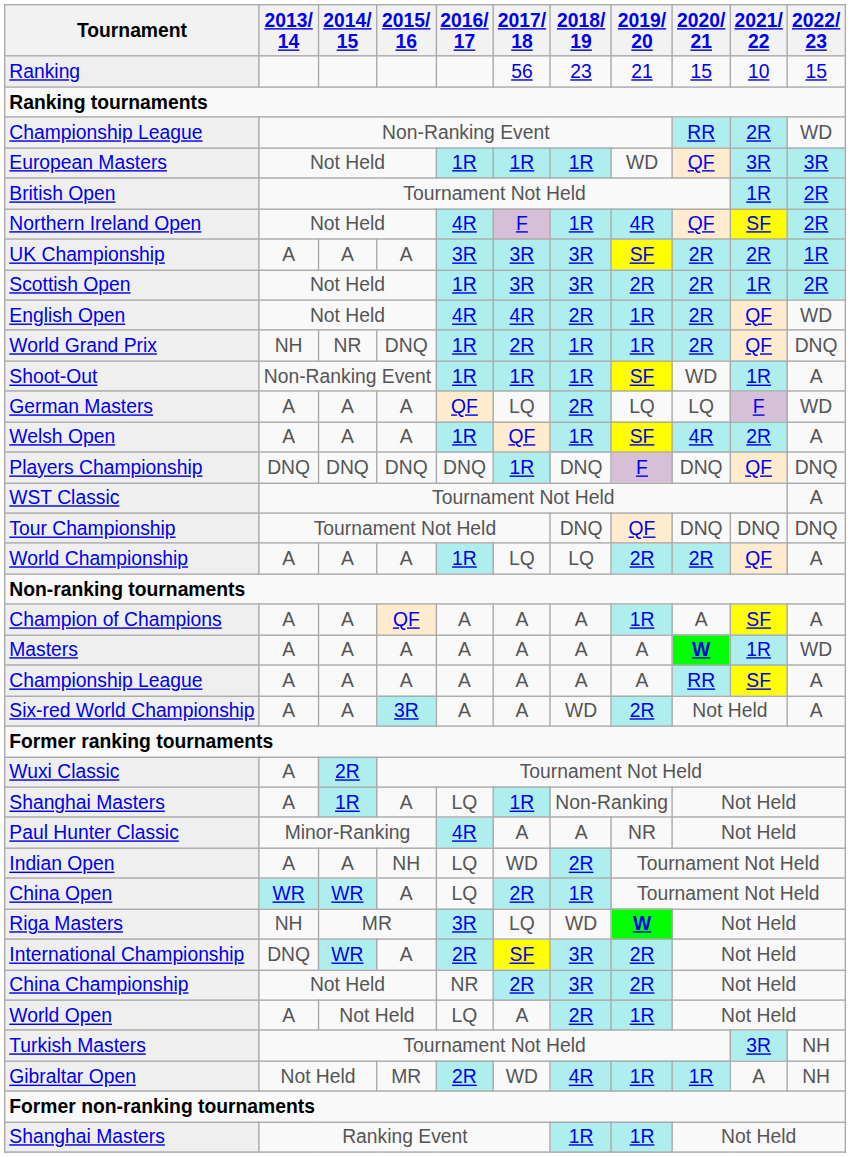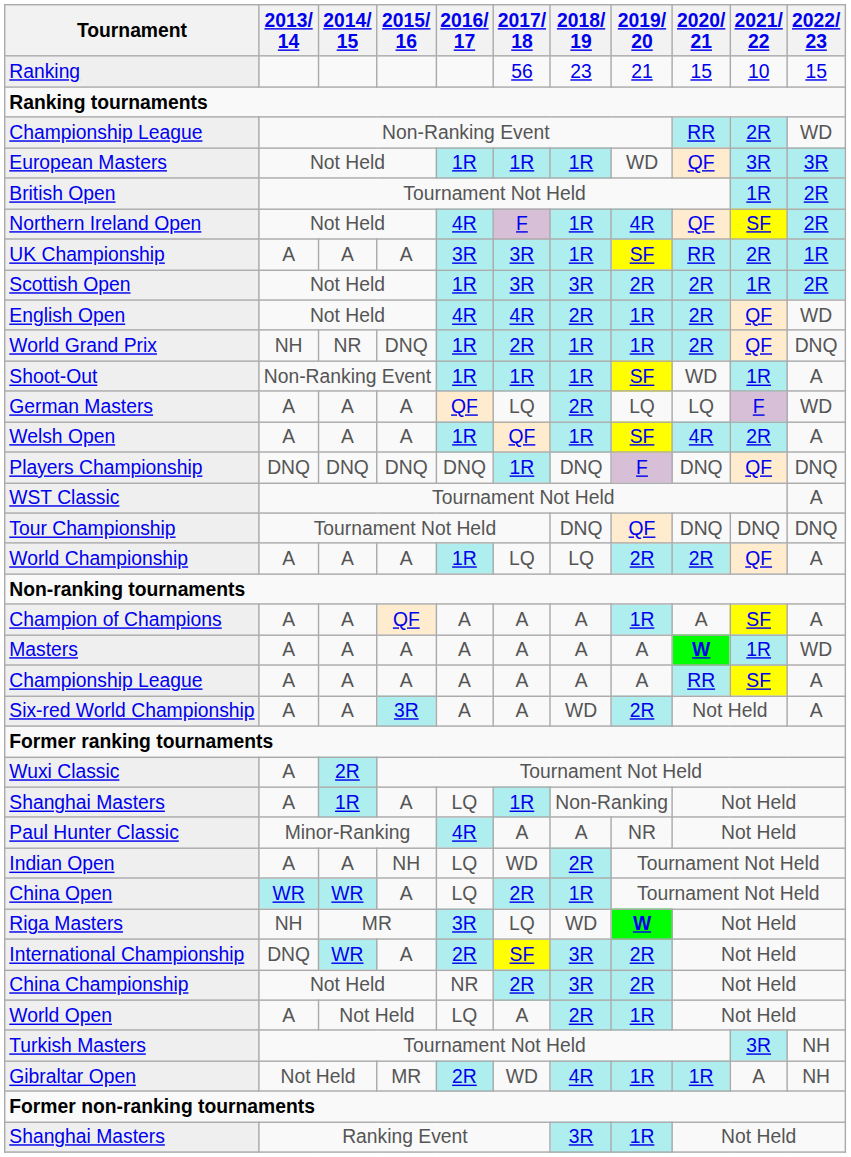 <table class="wikitable"  style="font-size:85%;">
 <tr>
 <th>Tournament</th>
 <th><a href='#'>2013/<br>14</a></th>
 <th><a href='#'>2014/<br>15</a></th>
 <th><a href='#'>2015/<br>16</a></th>
 <th><a href='#'>2016/<br>17</a></th>
 <th><a href='#'>2017/<br>18</a></th>
 <th><a href='#'>2018/<br>19</a></th>
 <th><a href='#'>2019/<br>20</a></th>
 <th><a href='#'>2020/<br>21</a></th>
 <th><a href='#'>2021/<br>22</a></th>
 <th><a href='#'>2022/<br>23</a></th>
 </tr>
 <tr>
 <td style="background:#EFEFEF;"><a href='#'>Ranking</a></td>
 <td align="center"></td>
 <td align="center"></td>
 <td align="center"></td>
 <td align="center"></td>
 <td align="center"><a href='#'>56</a></td>
 <td align="center"><a href='#'>23</a></td>
 <td align="center"><a href='#'>21</a></td>
 <td align="center"><a href='#'>15</a></td>
 <td align="center"><a href='#'>10</a></td>
 <td align="center"><a href='#'>15</a></td>
 </tr>
 <tr>
 <td colspan="20"><strong>Ranking tournaments</strong></td>
 </tr>
 <tr>
 <td style="background:#EFEFEF;"><a href='#'>Championship League</a></td>
 <td align="center" colspan="7" style="color:#555555;">Non-Ranking Event</td>
 <td align="center" style="background:#afeeee;"><a href='#'>RR</a></td>
 <td align="center" style="background:#afeeee;"><a href='#'>2R</a></td>
 <td align="center" style="color:#555555;">WD</td>
 </tr>
 <tr>
 <td style="background:#EFEFEF;"><a href='#'>European Masters</a></td>
 <td align="center" colspan="3" style="color:#555555;">Not Held</td>
 <td align="center" style="background:#afeeee;"><a href='#'>1R</a></td>
 <td align="center" style="background:#afeeee;"><a href='#'>1R</a></td>
 <td align="center" style="background:#afeeee;"><a href='#'>1R</a></td>
 <td align="center" style="color:#555555;">WD</td>
 <td align="center" style="background:#ffebcd;"><a href='#'>QF</a></td>
 <td align="center" style="background:#afeeee;"><a href='#'>3R</a></td>
 <td align="center" style="background:#afeeee;"><a href='#'>3R</a></td>
 </tr>
 <tr>
 <td style="background:#EFEFEF;"><a href='#'>British Open</a></td>
 <td align="center" colspan="8" style="color:#555555;">Tournament Not Held</td>
 <td align="center" style="background:#afeeee;"><a href='#'>1R</a></td>
 <td align="center" style="background:#afeeee;"><a href='#'>2R</a></td>
 </tr>
 <tr>
 <td style="background:#EFEFEF;"><a href='#'>Northern Ireland Open</a></td>
 <td align="center" colspan="3" style="color:#555555;">Not Held</td>
 <td align="center" style="background:#afeeee;"><a href='#'>4R</a></td>
 <td align="center" style="background:thistle;"><a href='#'>F</a></td>
 <td align="center" style="background:#afeeee;"><a href='#'>1R</a></td>
 <td align="center" style="background:#afeeee;"><a href='#'>4R</a></td>
 <td align="center" style="background:#ffebcd;"><a href='#'>QF</a></td>
 <td align="center" style="background:yellow;"><a href='#'>SF</a></td>
 <td align="center" style="background:#afeeee;"><a href='#'>2R</a></td>
 </tr>
 <tr>
 <td style="background:#EFEFEF;"><a href='#'>UK Championship</a></td>
 <td align="center" style="color:#555555;">A</td>
 <td align="center" style="color:#555555;">A</td>
 <td align="center" style="color:#555555;">A</td>
 <td align="center" style="background:#afeeee;"><a href='#'>3R</a></td>
 <td align="center" style="background:#afeeee;"><a href='#'>3R</a></td>
-<td align="center" style="background:#afeeee;"><a href='#'>3R</a></td>
+<td align="center" style="background:#afeeee;"><a href='#'>1R</a></td>
 <td align="center" style="background:yellow;"><a href='#'>SF</a></td>
-<td align="center" style="background:#afeeee;"><a href='#'>2R</a></td>
+<td align="center" style="background:#afeeee;"><a href='#'>RR</a></td>
 <td align="center" style="background:#afeeee;"><a href='#'>2R</a></td>
 <td align="center" style="background:#afeeee;"><a href='#'>1R</a></td>
 </tr>
 <tr>
 <td style="background:#EFEFEF;"><a href='#'>Scottish Open</a></td>
 <td align="center" colspan="3" style="color:#555555;">Not Held</td>
 <td align="center" style="background:#afeeee;"><a href='#'>1R</a></td>
 <td align="center" style="background:#afeeee;"><a href='#'>3R</a></td>
 <td align="center" style="background:#afeeee;"><a href='#'>3R</a></td>
 <td align="center" style="background:#afeeee;"><a href='#'>2R</a></td>
 <td align="center" style="background:#afeeee;"><a href='#'>2R</a></td>
 <td align="center" style="background:#afeeee;"><a href='#'>1R</a></td>
 <td align="center" style="background:#afeeee;"><a href='#'>2R</a></td>
 </tr>
 <tr>
 <td style="background:#EFEFEF;"><a href='#'>English Open</a></td>
 <td align="center" colspan="3" style="color:#555555;">Not Held</td>
 <td align="center" style="background:#afeeee;"><a href='#'>4R</a></td>
 <td align="center" style="background:#afeeee;"><a href='#'>4R</a></td>
 <td align="center" style="background:#afeeee;"><a href='#'>2R</a></td>
 <td align="center" style="background:#afeeee;"><a href='#'>1R</a></td>
 <td align="center" style="background:#afeeee;"><a href='#'>2R</a></td>
 <td align="center" style="background:#ffebcd;"><a href='#'>QF</a></td>
 <td align="center" style="color:#555555;">WD</td>
 </tr>
 <tr>
 <td style="background:#EFEFEF;"><a href='#'>World Grand Prix</a></td>
 <td align="center" style="color:#555555;">NH</td>
 <td align="center" style="color:#555555;">NR</td>
 <td align="center" style="color:#555555;">DNQ</td>
 <td align="center" style="background:#afeeee;"><a href='#'>1R</a></td>
 <td align="center" style="background:#afeeee;"><a href='#'>2R</a></td>
 <td align="center" style="background:#afeeee;"><a href='#'>1R</a></td>
 <td align="center" style="background:#afeeee;"><a href='#'>1R</a></td>
 <td align="center" style="background:#afeeee;"><a href='#'>2R</a></td>
 <td align="center" style="background:#ffebcd;"><a href='#'>QF</a></td>
 <td align="center" style="color:#555555;">DNQ</td>
 </tr>
 <tr>
 <td style="background:#EFEFEF;"><a href='#'>Shoot-Out</a></td>
 <td align="center" colspan="3" style="color:#555555;">Non-Ranking Event</td>
 <td align="center" style="background:#afeeee;"><a href='#'>1R</a></td>
 <td align="center" style="background:#afeeee;"><a href='#'>1R</a></td>
 <td align="center" style="background:#afeeee;"><a href='#'>1R</a></td>
 <td align="center" style="background:yellow;"><a href='#'>SF</a></td>
 <td align="center" style="color:#555555;">WD</td>
 <td align="center" style="background:#afeeee;"><a href='#'>1R</a></td>
 <td align="center" style="color:#555555;">A</td>
 </tr>
 <tr>
 <td style="background:#EFEFEF;"><a href='#'>German Masters</a></td>
 <td align="center" style="color:#555555;">A</td>
 <td align="center" style="color:#555555;">A</td>
 <td align="center" style="color:#555555;">A</td>
 <td align="center" style="background:#ffebcd;"><a href='#'>QF</a></td>
 <td align="center" style="color:#555555;">LQ</td>
 <td align="center" style="background:#afeeee;"><a href='#'>2R</a></td>
 <td align="center" style="color:#555555;">LQ</td>
 <td align="center" style="color:#555555;">LQ</td>
 <td align="center" style="background:thistle;"><a href='#'>F</a></td>
 <td align="center" style="color:#555555;">WD</td>
 </tr>
 <tr>
 <td style="background:#EFEFEF;"><a href='#'>Welsh Open</a></td>
 <td align="center" style="color:#555555;">A</td>
 <td align="center" style="color:#555555;">A</td>
 <td align="center" style="color:#555555;">A</td>
 <td align="center" style="background:#afeeee;"><a href='#'>1R</a></td>
 <td align="center" style="background:#ffebcd;"><a href='#'>QF</a></td>
 <td align="center" style="background:#afeeee;"><a href='#'>1R</a></td>
 <td align="center" style="background:yellow;"><a href='#'>SF</a></td>
 <td align="center" style="background:#afeeee;"><a href='#'>4R</a></td>
 <td align="center" style="background:#afeeee;"><a href='#'>2R</a></td>
 <td align="center" style="color:#555555;">A</td>
 </tr>
 <tr>
 <td style="background:#EFEFEF;"><a href='#'>Players Championship</a></td>
 <td align="center" style="color:#555555;">DNQ</td>
 <td align="center" style="color:#555555;">DNQ</td>
 <td align="center" style="color:#555555;">DNQ</td>
 <td align="center" style="color:#555555;">DNQ</td>
 <td align="center" style="background:#afeeee;"><a href='#'>1R</a></td>
 <td align="center" style="color:#555555;">DNQ</td>
 <td align="center" style="background:thistle;"><a href='#'>F</a></td>
 <td align="center" style="color:#555555;">DNQ</td>
 <td align="center" style="background:#ffebcd;"><a href='#'>QF</a></td>
 <td align="center" style="color:#555555;">DNQ</td>
 </tr>
 <tr>
 <td style="background:#EFEFEF;"><a href='#'>WST Classic</a></td>
 <td align="center" colspan="9" style="color:#555555;">Tournament Not Held</td>
 <td align="center" style="color:#555555;">A</td>
 </tr>
 <tr>
 <td style="background:#EFEFEF;"><a href='#'>Tour Championship</a></td>
 <td align="center" colspan="5" style="color:#555555;">Tournament Not Held</td>
 <td align="center" style="color:#555555;">DNQ</td>
 <td align="center" style="background:#ffebcd;"><a href='#'>QF</a></td>
 <td align="center" style="color:#555555;">DNQ</td>
 <td align="center" style="color:#555555;">DNQ</td>
 <td align="center" style="color:#555555;">DNQ</td>
 </tr>
 <tr>
 <td style="background:#EFEFEF;"><a href='#'>World Championship</a></td>
 <td align="center" style="color:#555555;">A</td>
 <td align="center" style="color:#555555;">A</td>
 <td align="center" style="color:#555555;">A</td>
 <td align="center" style="background:#afeeee;"><a href='#'>1R</a></td>
 <td align="center" style="color:#555555;">LQ</td>
 <td align="center" style="color:#555555;">LQ</td>
 <td align="center" style="background:#afeeee;"><a href='#'>2R</a></td>
 <td align="center" style="background:#afeeee;"><a href='#'>2R</a></td>
 <td align="center" style="background:#ffebcd;"><a href='#'>QF</a></td>
 <td align="center" style="color:#555555;">A</td>
 </tr>
 <tr>
 <td colspan="20"><strong>Non-ranking tournaments</strong></td>
 </tr>
 <tr>
 <td style="background:#EFEFEF;"><a href='#'>Champion of Champions</a></td>
 <td align="center" style="color:#555555;">A</td>
 <td align="center" style="color:#555555;">A</td>
 <td align="center" style="background:#ffebcd;"><a href='#'>QF</a></td>
 <td align="center" style="color:#555555;">A</td>
 <td align="center" style="color:#555555;">A</td>
 <td align="center" style="color:#555555;">A</td>
 <td align="center" style="background:#afeeee;"><a href='#'>1R</a></td>
 <td align="center" style="color:#555555;">A</td>
 <td align="center" style="background:yellow;"><a href='#'>SF</a></td>
 <td align="center" style="color:#555555;">A</td>
 </tr>
 <tr>
 <td style="background:#EFEFEF;"><a href='#'>Masters</a></td>
 <td align="center" style="color:#555555;">A</td>
 <td align="center" style="color:#555555;">A</td>
 <td align="center" style="color:#555555;">A</td>
 <td align="center" style="color:#555555;">A</td>
 <td align="center" style="color:#555555;">A</td>
 <td align="center" style="color:#555555;">A</td>
 <td align="center" style="color:#555555;">A</td>
 <td align="center" style="background:#00ff00;"><a href='#'><strong>W</strong></a></td>
 <td align="center" style="background:#afeeee;"><a href='#'>1R</a></td>
 <td align="center" style="color:#555555;">WD</td>
 </tr>
 <tr>
 <td style="background:#EFEFEF;"><a href='#'>Championship League</a></td>
 <td align="center" style="color:#555555;">A</td>
 <td align="center" style="color:#555555;">A</td>
 <td align="center" style="color:#555555;">A</td>
 <td align="center" style="color:#555555;">A</td>
 <td align="center" style="color:#555555;">A</td>
 <td align="center" style="color:#555555;">A</td>
 <td align="center" style="color:#555555;">A</td>
 <td align="center" style="background:#afeeee;"><a href='#'>RR</a></td>
 <td align="center" style="background:yellow;"><a href='#'>SF</a></td>
 <td align="center" style="color:#555555;">A</td>
 </tr>
 <tr>
 <td style="background:#EFEFEF;"><a href='#'>Six-red World Championship</a></td>
 <td align="center" style="color:#555555;">A</td>
 <td align="center" style="color:#555555;">A</td>
 <td align="center" style="background:#afeeee;"><a href='#'>3R</a></td>
 <td align="center" style="color:#555555;">A</td>
 <td align="center" style="color:#555555;">A</td>
 <td align="center" style="color:#555555;">WD</td>
 <td align="center" style="background:#afeeee;"><a href='#'>2R</a></td>
 <td align="center" colspan="2" style="color:#555555;">Not Held</td>
 <td align="center" style="color:#555555;">A</td>
 </tr>
 <tr>
 <td colspan="20"><strong>Former ranking tournaments</strong></td>
 </tr>
 <tr>
 <td style="background:#EFEFEF;"><a href='#'>Wuxi Classic</a></td>
 <td align="center" style="color:#555555;">A</td>
 <td align="center" style="background:#afeeee;"><a href='#'>2R</a></td>
 <td align="center" colspan="20" style="color:#555555;">Tournament Not Held</td>
 </tr>
 <tr>
 <td style="background:#EFEFEF;"><a href='#'>Shanghai Masters</a></td>
 <td align="center" style="color:#555555;">A</td>
 <td align="center" style="background:#afeeee;"><a href='#'>1R</a></td>
 <td align="center" style="color:#555555;">A</td>
 <td align="center" style="color:#555555;">LQ</td>
 <td align="center" style="background:#afeeee;"><a href='#'>1R</a></td>
 <td align="center" colspan="2" style="color:#555555;">Non-Ranking</td>
 <td align="center" colspan="30" style="color:#555555;">Not Held</td>
 </tr>
 <tr>
 <td style="background:#EFEFEF;"><a href='#'>Paul Hunter Classic</a></td>
 <td align="center" colspan="3" style="color:#555555;">Minor-Ranking</td>
 <td align="center" style="background:#afeeee;"><a href='#'>4R</a></td>
 <td align="center" style="color:#555555;">A</td>
 <td align="center" style="color:#555555;">A</td>
 <td align="center" style="color:#555555;">NR</td>
 <td align="center" colspan="30" style="color:#555555;">Not Held</td>
 </tr>
 <tr>
 <td style="background:#EFEFEF;"><a href='#'>Indian Open</a></td>
 <td align="center" style="color:#555555;">A</td>
 <td align="center" style="color:#555555;">A</td>
 <td align="center" style="color:#555555;">NH</td>
 <td align="center" style="color:#555555;">LQ</td>
 <td align="center" style="color:#555555;">WD</td>
 <td align="center" style="background:#afeeee;"><a href='#'>2R</a></td>
 <td align="center" colspan="30" style="color:#555555;">Tournament Not Held</td>
 </tr>
 <tr>
 <td style="background:#EFEFEF;"><a href='#'>China Open</a></td>
 <td align="center" style="background:#afeeee;"><a href='#'>WR</a></td>
 <td align="center" style="background:#afeeee;"><a href='#'>WR</a></td>
 <td align="center" style="color:#555555;">A</td>
 <td align="center" style="color:#555555;">LQ</td>
 <td align="center" style="background:#afeeee;"><a href='#'>2R</a></td>
 <td align="center" style="background:#afeeee;"><a href='#'>1R</a></td>
 <td align="center" colspan="30" style="color:#555555;">Tournament Not Held</td>
 </tr>
 <tr>
 <td style="background:#EFEFEF;"><a href='#'>Riga Masters</a></td>
 <td align="center" style="color:#555555;">NH</td>
 <td align="center" colspan="2" style="color:#555555;">MR</td>
 <td align="center" style="background:#afeeee;"><a href='#'>3R</a></td>
 <td align="center" style="color:#555555;">LQ</td>
 <td align="center" style="color:#555555;">WD</td>
 <td align="center" style="background:#00ff00;"><a href='#'><strong>W</strong></a></td>
 <td align="center" colspan="30" style="color:#555555;">Not Held</td>
 </tr>
 <tr>
 <td style="background:#EFEFEF;"><a href='#'>International Championship</a></td>
 <td align="center" style="color:#555555;">DNQ</td>
 <td align="center" style="background:#afeeee;"><a href='#'>WR</a></td>
 <td align="center" style="color:#555555;">A</td>
 <td align="center" style="background:#afeeee;"><a href='#'>2R</a></td>
 <td align="center" style="background:yellow;"><a href='#'>SF</a></td>
 <td align="center" style="background:#afeeee;"><a href='#'>3R</a></td>
 <td align="center" style="background:#afeeee;"><a href='#'>2R</a></td>
 <td align="center" colspan="30" style="color:#555555;">Not Held</td>
 </tr>
 <tr>
 <td style="background:#EFEFEF;"><a href='#'>China Championship</a></td>
 <td align="center" colspan="3" style="color:#555555;">Not Held</td>
 <td align="center" style="color:#555555;">NR</td>
 <td align="center" style="background:#afeeee;"><a href='#'>2R</a></td>
 <td align="center" style="background:#afeeee;"><a href='#'>3R</a></td>
 <td align="center" style="background:#afeeee;"><a href='#'>2R</a></td>
 <td align="center" colspan="30" style="color:#555555;">Not Held</td>
 </tr>
 <tr>
 <td style="background:#EFEFEF;"><a href='#'>World Open</a></td>
 <td align="center" style="color:#555555;">A</td>
 <td align="center" colspan="2" style="color:#555555;">Not Held</td>
 <td align="center" style="color:#555555;">LQ</td>
 <td align="center" style="color:#555555;">A</td>
 <td align="center" style="background:#afeeee;"><a href='#'>2R</a></td>
 <td align="center" style="background:#afeeee;"><a href='#'>1R</a></td>
 <td align="center" colspan="30" style="color:#555555;">Not Held</td>
 </tr>
 <tr>
 <td style="background:#EFEFEF;"><a href='#'>Turkish Masters</a></td>
 <td align="center" colspan="8" style="color:#555555;">Tournament Not Held</td>
 <td align="center" style="background:#afeeee;"><a href='#'>3R</a></td>
 <td align="center" style="color:#555555;">NH</td>
 </tr>
 <tr>
 <td style="background:#EFEFEF;"><a href='#'>Gibraltar Open</a></td>
 <td align="center" colspan="2" style="color:#555555;">Not Held</td>
 <td align="center" style="color:#555555;">MR</td>
 <td align="center" style="background:#afeeee;"><a href='#'>2R</a></td>
 <td align="center" style="color:#555555;">WD</td>
 <td align="center" style="background:#afeeee;"><a href='#'>4R</a></td>
 <td align="center" style="background:#afeeee;"><a href='#'>1R</a></td>
 <td align="center" style="background:#afeeee;"><a href='#'>1R</a></td>
 <td align="center" style="color:#555555;">A</td>
 <td align="center" style="color:#555555;">NH</td>
 </tr>
 <tr>
 <td colspan="20"><strong>Former non-ranking tournaments</strong></td>
 </tr>
 <tr>
 <td style="background:#EFEFEF;"><a href='#'>Shanghai Masters</a></td>
 <td align="center" colspan="5" style="color:#555555;">Ranking Event</td>
-<td align="center" style="background:#afeeee;"><a href='#'>1R</a></td>
+<td align="center" style="background:#afeeee;"><a href='#'>3R</a></td>
 <td align="center" style="background:#afeeee;"><a href='#'>1R</a></td>
 <td align="center" colspan="30" style="color:#555555;">Not Held</td>
 </tr>
 </table>
